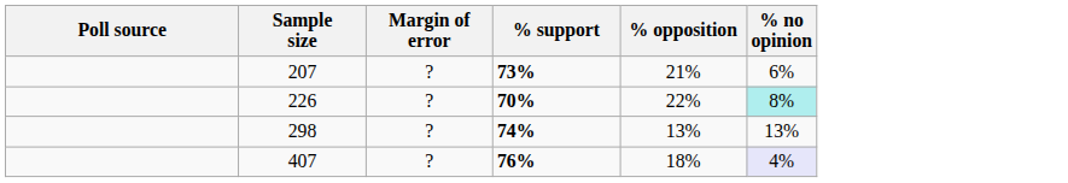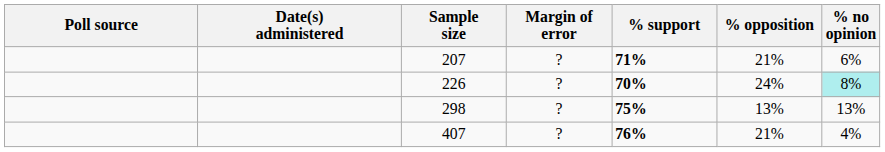 <table class="wikitable">
 <tr style="text-align:right;">
 <th style="width:190px;">Poll source</th>
+<th style="width:200px;">Date(s)<br>administered</th>
 <th style="width:100px;">Sample<br>size</th>
 <th style="width:100px;">Margin of<br>error</th>
 <th style="width:100px;">% support</th>
 <th style="width:100px;">% opposition</th>
 <th style="width:40px;">% no opinion</th>
 </tr>
 <tr>
 <td></td>
+<td align=center></td>
 <td align=center>207</td>
 <td align=center>?</td>
-<td><strong>73%</strong></td>
+<td><strong>71%</strong></td>
 <td align=center>21%</td>
 <td align=center>6%</td>
 </tr>
 <tr>
 <td></td>
+<td align=center></td>
 <td align=center>226</td>
 <td align=center>?</td>
 <td><strong>70%</strong></td>
-<td align=center>22%</td>
+<td align=center>24%</td>
 <td align=center style="background: paleturquoise;">8%</td>
 </tr>
 <tr>
 <td></td>
+<td align=center></td>
 <td align=center>298</td>
 <td align=center>?</td>
-<td><strong>74%</strong></td>
+<td><strong>75%</strong></td>
 <td align=center>13%</td>
 <td align=center>13%</td>
 </tr>
 <tr>
 <td></td>
+<td align=center></td>
 <td align=center>407</td>
 <td align=center>?</td>
 <td><strong>76%</strong></td>
-<td align=center>18%</td>
-<td align=center style="background: lavender;">4%</td>
+<td align=center>21%</td>
+<td align=center>4%</td>
 </tr>
 </table>
